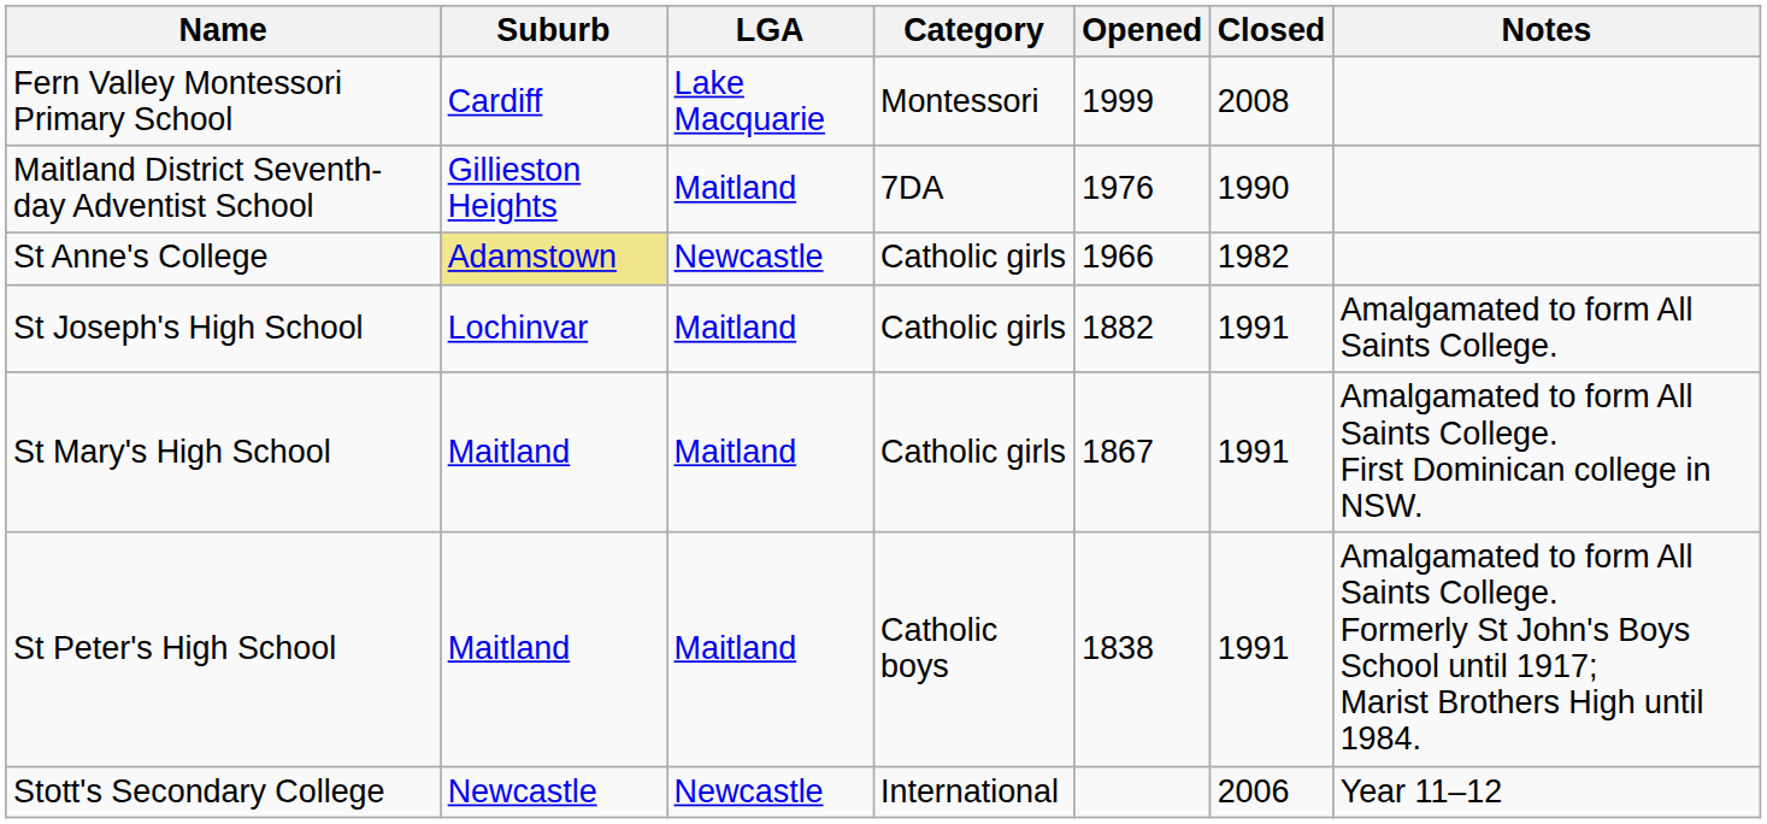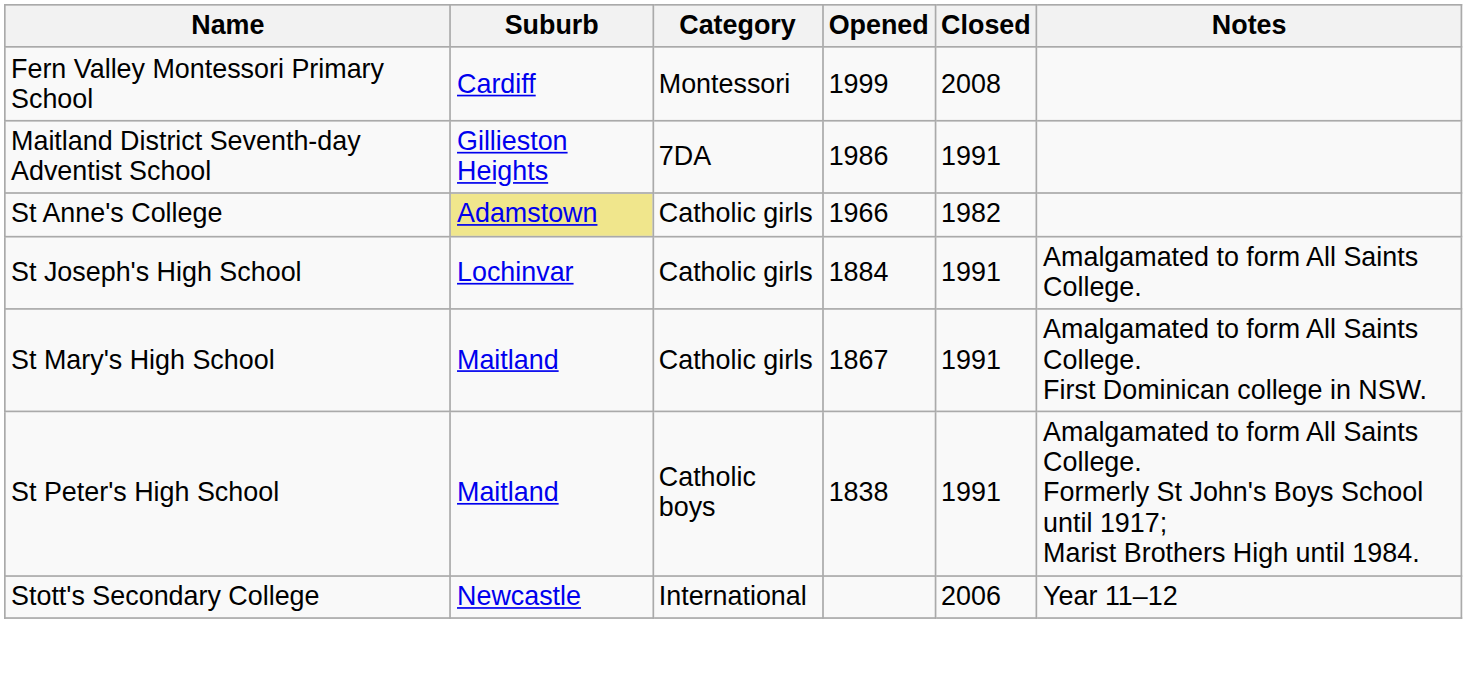 <table class="wikitable sortable">
 <tr>
 <th>Name</th>
 <th>Suburb</th>
-<th>LGA</th>
 <th>Category</th>
 <th>Opened</th>
 <th>Closed</th>
 <th>Notes</th>
 </tr>
 <tr>
 <td>Fern Valley Montessori Primary School</td>
 <td><a href='#'>Cardiff</a></td>
-<td><a href='#'>Lake Macquarie</a></td>
 <td>Montessori</td>
 <td>1999</td>
 <td>2008</td>
 <td></td>
 </tr>
 <tr>
 <td>Maitland District Seventh-day Adventist School</td>
 <td><a href='#'>Gillieston Heights</a></td>
-<td><a href='#'>Maitland</a></td>
 <td>7DA</td>
-<td>1976</td>
-<td>1990</td>
+<td>1986</td>
+<td>1991</td>
 <td></td>
 </tr>
 <tr>
 <td>St Anne's College</td>
 <td style="background: khaki;"><a href='#'>Adamstown</a></td>
-<td><a href='#'>Newcastle</a></td>
 <td>Catholic girls</td>
 <td>1966</td>
 <td>1982</td>
 <td></td>
 </tr>
 <tr>
 <td>St Joseph's High School</td>
 <td><a href='#'>Lochinvar</a></td>
-<td><a href='#'>Maitland</a></td>
 <td>Catholic girls</td>
-<td>1882</td>
+<td>1884</td>
 <td>1991</td>
 <td>Amalgamated to form All Saints College.</td>
 </tr>
 <tr>
 <td>St Mary's High School</td>
-<td><a href='#'>Maitland</a></td>
 <td><a href='#'>Maitland</a></td>
 <td>Catholic girls</td>
 <td>1867</td>
 <td>1991</td>
 <td>Amalgamated to form All Saints College.<br>First Dominican college in NSW.</td>
 </tr>
 <tr>
 <td>St Peter's High School</td>
 <td><a href='#'>Maitland</a></td>
-<td><a href='#'>Maitland</a></td>
 <td>Catholic boys</td>
 <td>1838</td>
 <td>1991</td>
 <td>Amalgamated to form All Saints College.<br>Formerly St John's Boys School until 1917;<br>Marist Brothers High until 1984.</td>
 </tr>
 <tr>
 <td>Stott's Secondary College</td>
 <td><a href='#'>Newcastle</a></td>
-<td><a href='#'>Newcastle</a></td>
 <td>International</td>
 <td></td>
 <td>2006</td>
 <td>Year 11–12</td>
 </tr>
 </table>
